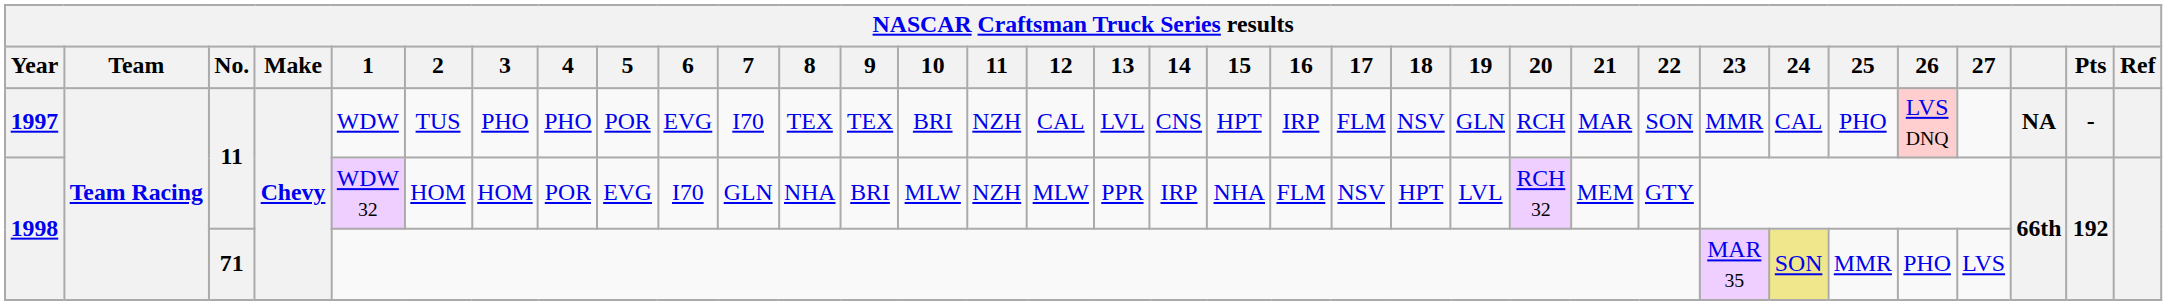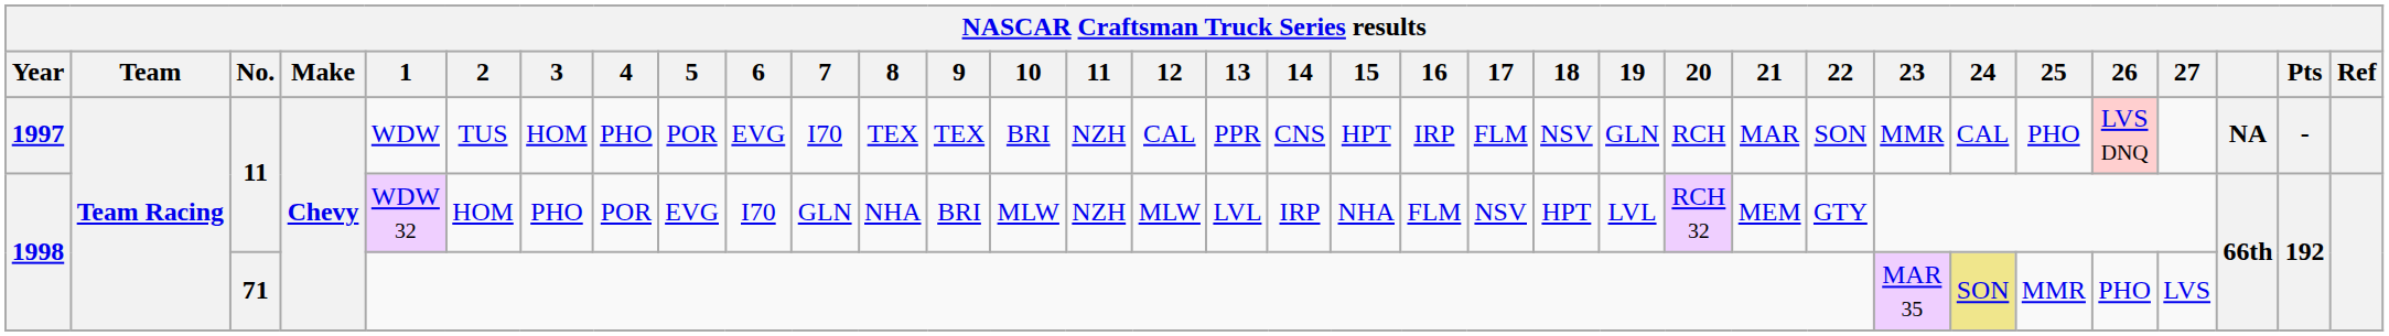 <table class="wikitable" style="text-align:center; font-size:75%">
 <tr>
 <th colspan=45><a href='#'>NASCAR</a> <a href='#'>Craftsman Truck Series</a> results</th>
 </tr>
 <tr>
 <th>Year</th>
 <th>Team</th>
 <th>No.</th>
 <th>Make</th>
 <th>1</th>
 <th>2</th>
 <th>3</th>
 <th>4</th>
 <th>5</th>
 <th>6</th>
 <th>7</th>
 <th>8</th>
 <th>9</th>
 <th>10</th>
 <th>11</th>
 <th>12</th>
 <th>13</th>
 <th>14</th>
 <th>15</th>
 <th>16</th>
 <th>17</th>
 <th>18</th>
 <th>19</th>
 <th>20</th>
 <th>21</th>
 <th>22</th>
 <th>23</th>
 <th>24</th>
 <th>25</th>
 <th>26</th>
 <th>27</th>
 <th></th>
 <th>Pts</th>
 <th>Ref</th>
 </tr>
 <tr>
 <th><a href='#'>1997</a></th>
 <th rowspan=3><a href='#'>Team Racing</a></th>
 <th rowspan=2>11</th>
 <th rowspan=3><a href='#'>Chevy</a></th>
 <td><a href='#'>WDW</a></td>
 <td><a href='#'>TUS</a></td>
-<td><a href='#'>PHO</a></td>
+<td><a href='#'>HOM</a></td>
 <td><a href='#'>PHO</a></td>
 <td><a href='#'>POR</a></td>
 <td><a href='#'>EVG</a></td>
 <td><a href='#'>I70</a></td>
 <td><a href='#'>TEX</a></td>
 <td><a href='#'>TEX</a></td>
 <td><a href='#'>BRI</a></td>
 <td><a href='#'>NZH</a></td>
 <td><a href='#'>CAL</a></td>
-<td><a href='#'>LVL</a></td>
+<td><a href='#'>PPR</a></td>
 <td><a href='#'>CNS</a></td>
 <td><a href='#'>HPT</a></td>
 <td><a href='#'>IRP</a></td>
 <td><a href='#'>FLM</a></td>
 <td><a href='#'>NSV</a></td>
 <td><a href='#'>GLN</a></td>
 <td><a href='#'>RCH</a></td>
 <td><a href='#'>MAR</a></td>
 <td><a href='#'>SON</a></td>
 <td><a href='#'>MMR</a></td>
 <td><a href='#'>CAL</a></td>
 <td><a href='#'>PHO</a></td>
 <td style="background:#FFCFCF;"><a href='#'>LVS</a><br><small>DNQ</small></td>
 <td></td>
 <th>NA</th>
 <th>-</th>
 <th></th>
 </tr>
 <tr>
 <th rowspan=2><a href='#'>1998</a></th>
 <td style="background:#EFCFFF;"><a href='#'>WDW</a><br><small>32</small></td>
 <td><a href='#'>HOM</a></td>
-<td><a href='#'>HOM</a></td>
+<td><a href='#'>PHO</a></td>
 <td><a href='#'>POR</a></td>
 <td><a href='#'>EVG</a></td>
 <td><a href='#'>I70</a></td>
 <td><a href='#'>GLN</a></td>
 <td><a href='#'>NHA</a></td>
 <td><a href='#'>BRI</a></td>
 <td><a href='#'>MLW</a></td>
 <td><a href='#'>NZH</a></td>
 <td><a href='#'>MLW</a></td>
-<td><a href='#'>PPR</a></td>
+<td><a href='#'>LVL</a></td>
 <td><a href='#'>IRP</a></td>
 <td><a href='#'>NHA</a></td>
 <td><a href='#'>FLM</a></td>
 <td><a href='#'>NSV</a></td>
 <td><a href='#'>HPT</a></td>
 <td><a href='#'>LVL</a></td>
 <td style="background:#EFCFFF;"><a href='#'>RCH</a><br><small>32</small></td>
 <td><a href='#'>MEM</a></td>
 <td><a href='#'>GTY</a></td>
 <td colspan=5></td>
 <th rowspan=2>66th</th>
 <th rowspan=2>192</th>
 <th rowspan=2></th>
 </tr>
 <tr>
 <th>71</th>
 <td colspan=22></td>
 <td style="background:#EFCFFF;"><a href='#'>MAR</a><br><small>35</small></td>
 <td style="background: khaki;"><a href='#'>SON</a></td>
 <td><a href='#'>MMR</a></td>
 <td><a href='#'>PHO</a></td>
 <td><a href='#'>LVS</a></td>
 </tr>
 </table>
